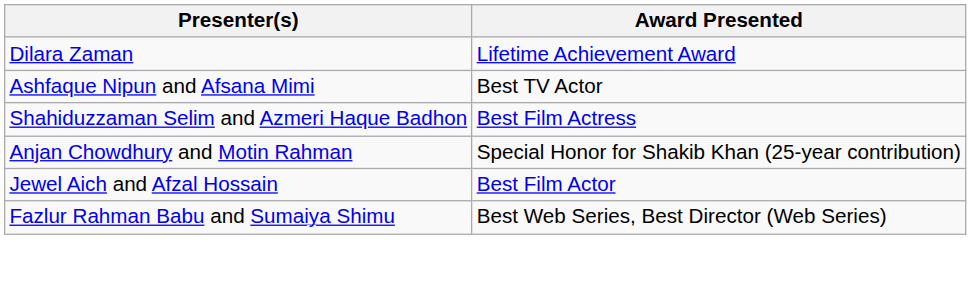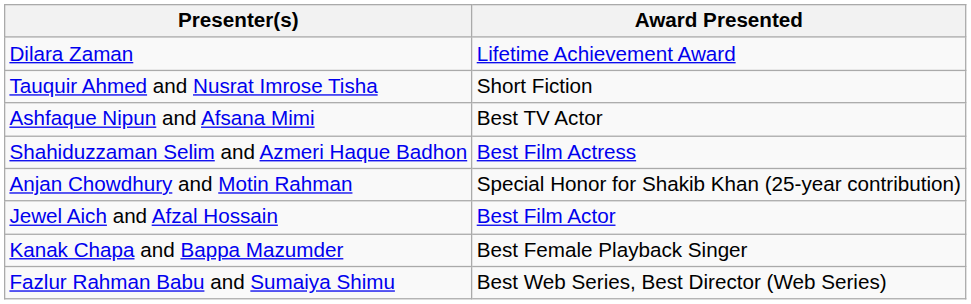 <table class="wikitable plainrowheaders">
 <tr>
 <th Scope="col">Presenter(s)</th>
 <th Scope="col">Award Presented</th>
 </tr>
 <tr>
 <td><a href='#'>Dilara Zaman</a></td>
 <td><a href='#'>Lifetime Achievement Award</a></td>
+</tr>
+<tr>
+<td><a href='#'>Tauquir Ahmed</a> and <a href='#'>Nusrat Imrose Tisha</a></td>
+<td>Short Fiction</td>
 </tr>
 <tr>
 <td><a href='#'>Ashfaque Nipun</a> and <a href='#'>Afsana Mimi</a></td>
 <td>Best TV Actor</td>
 </tr>
 <tr>
 <td><a href='#'>Shahiduzzaman Selim</a> and <a href='#'>Azmeri Haque Badhon</a></td>
 <td><a href='#'>Best Film Actress</a></td>
 </tr>
 <tr>
 <td><a href='#'>Anjan Chowdhury</a> and <a href='#'>Motin Rahman</a></td>
 <td>Special Honor for Shakib Khan (25-year contribution)</td>
 </tr>
 <tr>
 <td><a href='#'>Jewel Aich</a> and <a href='#'>Afzal Hossain</a></td>
 <td><a href='#'>Best Film Actor</a></td>
 </tr>
 <tr>
+<td><a href='#'>Kanak Chapa</a> and <a href='#'>Bappa Mazumder</a></td>
+<td>Best Female Playback Singer</td>
+</tr>
+<tr>
 <td><a href='#'>Fazlur Rahman Babu</a> and <a href='#'>Sumaiya Shimu</a></td>
 <td>Best Web Series, Best Director (Web Series)</td>
 </tr>
 </table>
